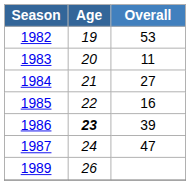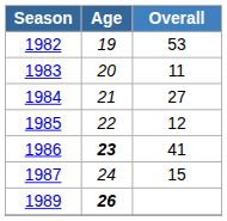 <table class="wikitable" style="font-size:95%; text-align:center; border:grey solid 1px; border-collapse:collapse; background:#ffffff;">
 <tr>
 <th style="background-color:#369; color:white; width:60px;"> Season </th>
 <th style="background-color:#369; color:white; width:40px;"> Age </th>
 <th style="background-color:#4180be; color:white; width:75px;">Overall</th>
 </tr>
 <tr>
 <td><a href='#'>1982</a></td>
 <td><em>19</em></td>
 <td>53</td>
 </tr>
 <tr>
 <td><a href='#'>1983</a></td>
 <td><em>20</em></td>
 <td>11</td>
 </tr>
 <tr>
 <td><a href='#'>1984</a></td>
 <td><em>21</em></td>
 <td>27</td>
 </tr>
 <tr>
 <td><a href='#'>1985</a></td>
 <td><em>22</em></td>
-<td>16</td>
+<td>12</td>
 </tr>
 <tr>
 <td><a href='#'>1986</a></td>
 <td><strong><em>23</em></strong></td>
-<td>39</td>
+<td>41</td>
 </tr>
 <tr>
 <td><a href='#'>1987</a></td>
 <td><em>24</em></td>
-<td>47</td>
+<td>15</td>
 </tr>
 <tr>
 <td><a href='#'>1989</a></td>
-<td><em>26</em></td>
+<td><strong><em>26</em></strong></td>
 <td></td>
 </tr>
 <tr>
 </tr>
 </table>
